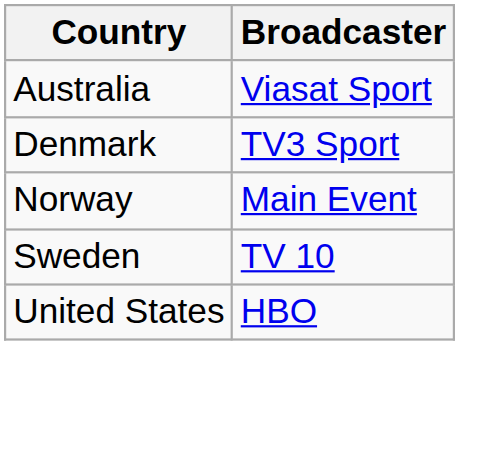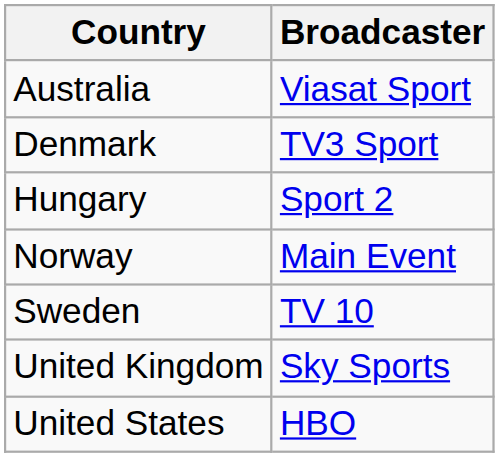 <table class="wikitable">
 <tr>
 <th align=center>Country</th>
 <th align=center>Broadcaster</th>
 </tr>
 <tr>
 <td>Australia</td>
 <td><a href='#'>Viasat Sport</a></td>
 </tr>
 <tr>
 <td>Denmark</td>
 <td><a href='#'>TV3 Sport</a></td>
 </tr>
 <tr>
+<td>Hungary</td>
+<td><a href='#'>Sport 2</a></td>
+</tr>
+<tr>
 <td>Norway</td>
 <td><a href='#'>Main Event</a></td>
 </tr>
 <tr>
 <td>Sweden</td>
 <td><a href='#'>TV 10</a></td>
 </tr>
 <tr>
+<td>United Kingdom</td>
+<td><a href='#'>Sky Sports</a></td>
+</tr>
+<tr>
 <td>United States</td>
 <td><a href='#'>HBO</a></td>
 </tr>
 </table>
